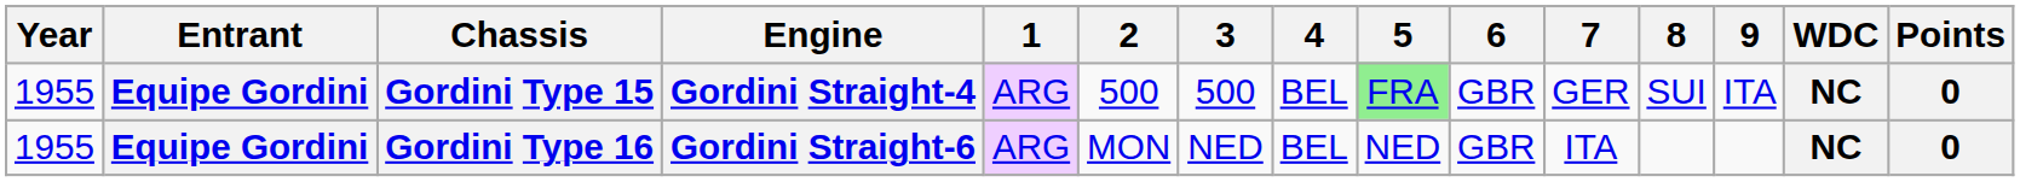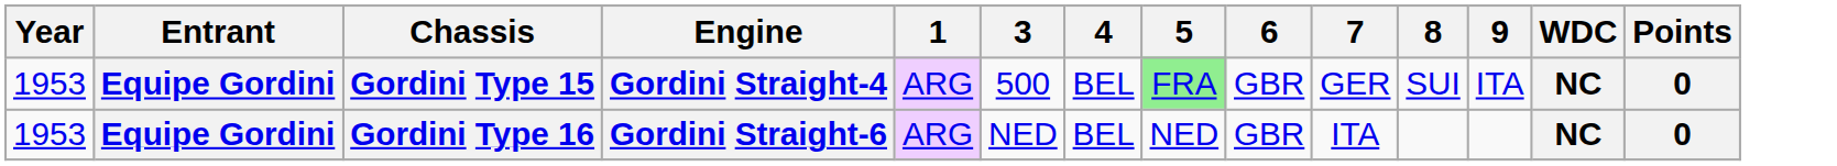 <table class="wikitable" style="text-align:center; font-size:90%">
 <tr>
 <th>Year</th>
 <th>Entrant</th>
 <th>Chassis</th>
 <th>Engine</th>
 <th>1</th>
-<th>2</th>
 <th>3</th>
 <th>4</th>
 <th>5</th>
 <th>6</th>
 <th>7</th>
 <th>8</th>
 <th>9</th>
 <th>WDC</th>
 <th>Points</th>
 </tr>
 <tr>
-<td><a href='#'>1955</a></td>
+<td><a href='#'>1953</a></td>
 <th><a href='#'>Equipe Gordini</a></th>
 <th><a href='#'>Gordini</a> <a href='#'>Type 15</a></th>
 <th><a href='#'>Gordini</a> <a href='#'>Straight-4</a></th>
 <td style="background:#EFCFFF;"><a href='#'>ARG</a><br></td>
-<td><a href='#'>500</a></td>
 <td><a href='#'>500</a></td>
 <td><a href='#'>BEL</a></td>
 <td style="background: lightgreen;"><a href='#'>FRA</a></td>
 <td><a href='#'>GBR</a></td>
 <td><a href='#'>GER</a></td>
 <td><a href='#'>SUI</a></td>
 <td><a href='#'>ITA</a></td>
 <th>NC</th>
 <th>0</th>
 </tr>
 <tr>
-<td><a href='#'>1955</a></td>
+<td><a href='#'>1953</a></td>
 <th><a href='#'>Equipe Gordini</a></th>
 <th><a href='#'>Gordini</a> <a href='#'>Type 16</a></th>
 <th><a href='#'>Gordini</a> <a href='#'>Straight-6</a></th>
 <td style="background:#EFCFFF;"><a href='#'>ARG</a><br></td>
-<td><a href='#'>MON</a></td>
 <td><a href='#'>NED</a></td>
 <td><a href='#'>BEL</a></td>
 <td><a href='#'>NED</a></td>
 <td><a href='#'>GBR</a></td>
 <td><a href='#'>ITA</a></td>
 <td></td>
 <td></td>
 <th>NC</th>
 <th>0</th>
 </tr>
 </table>
